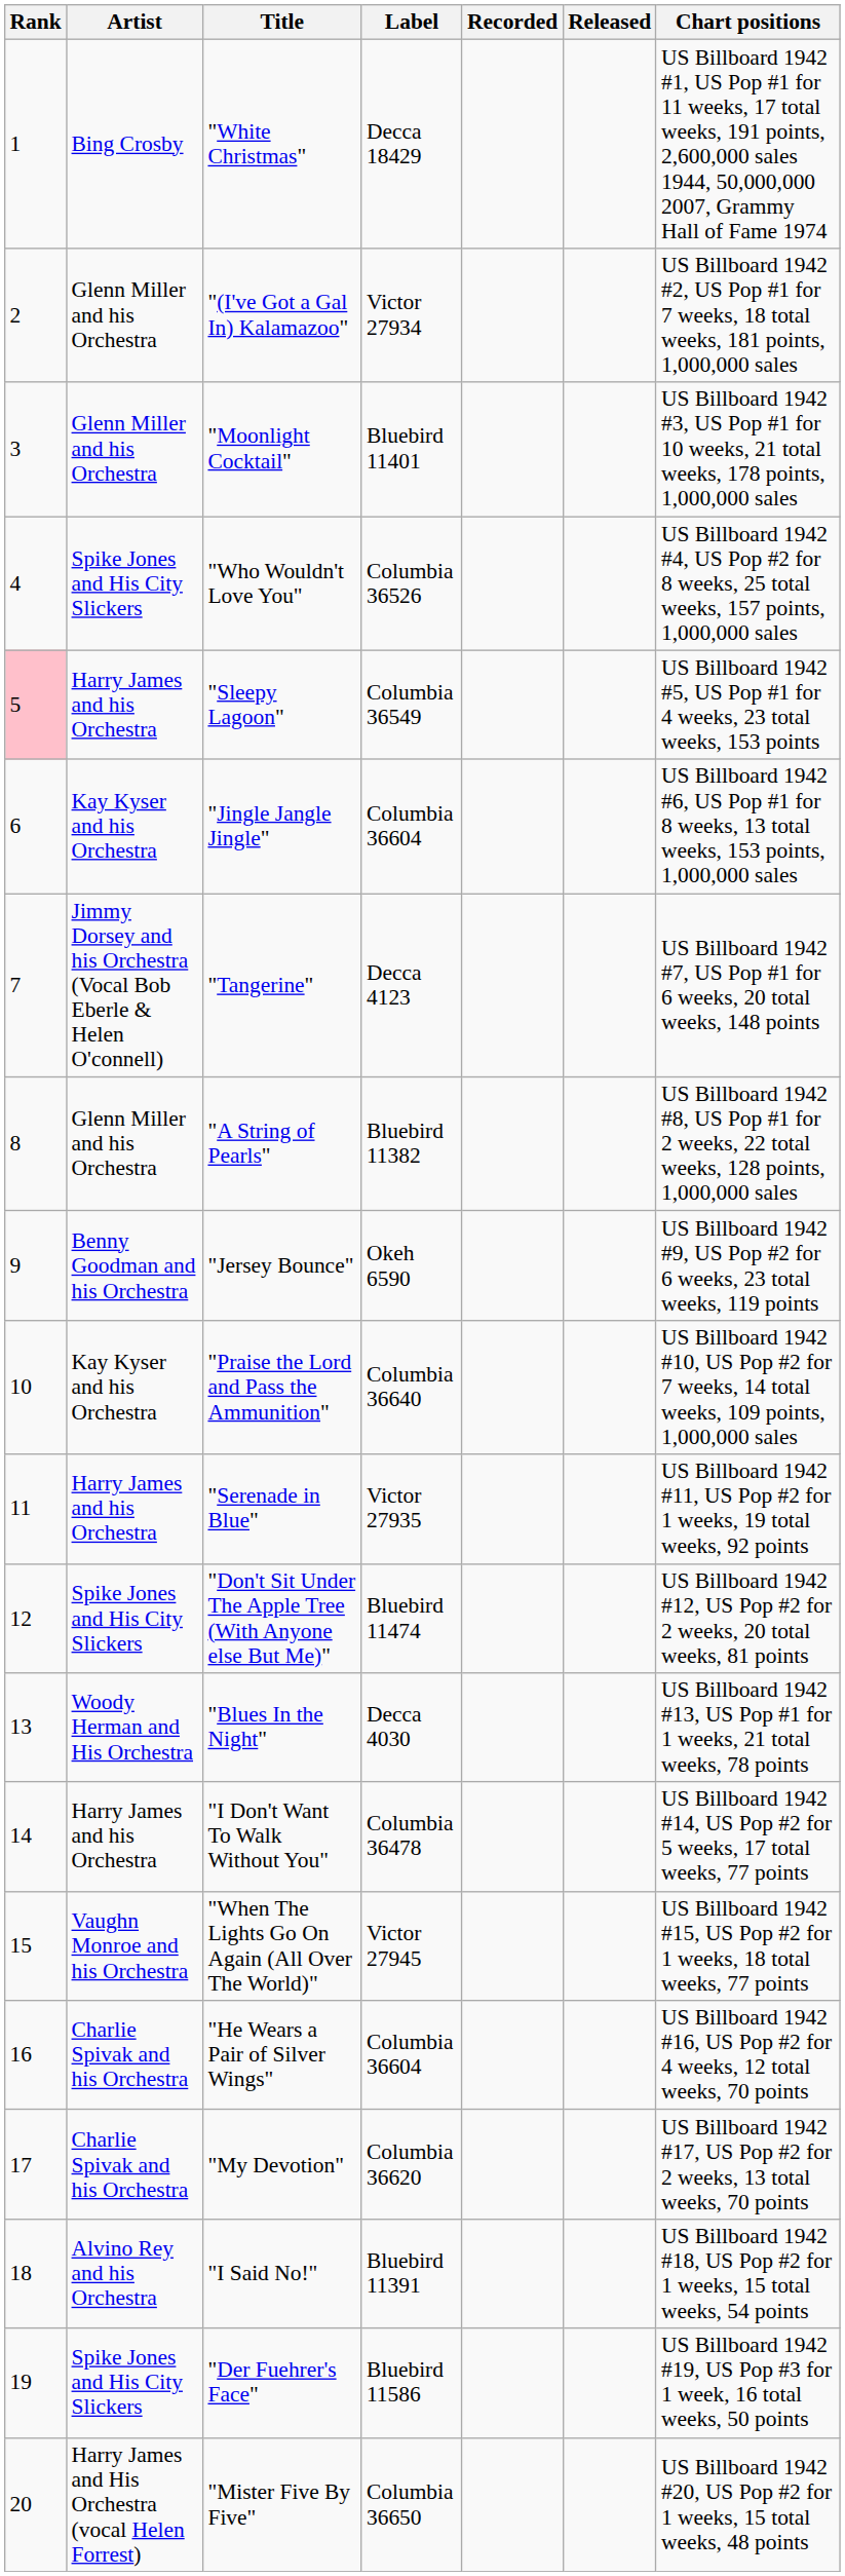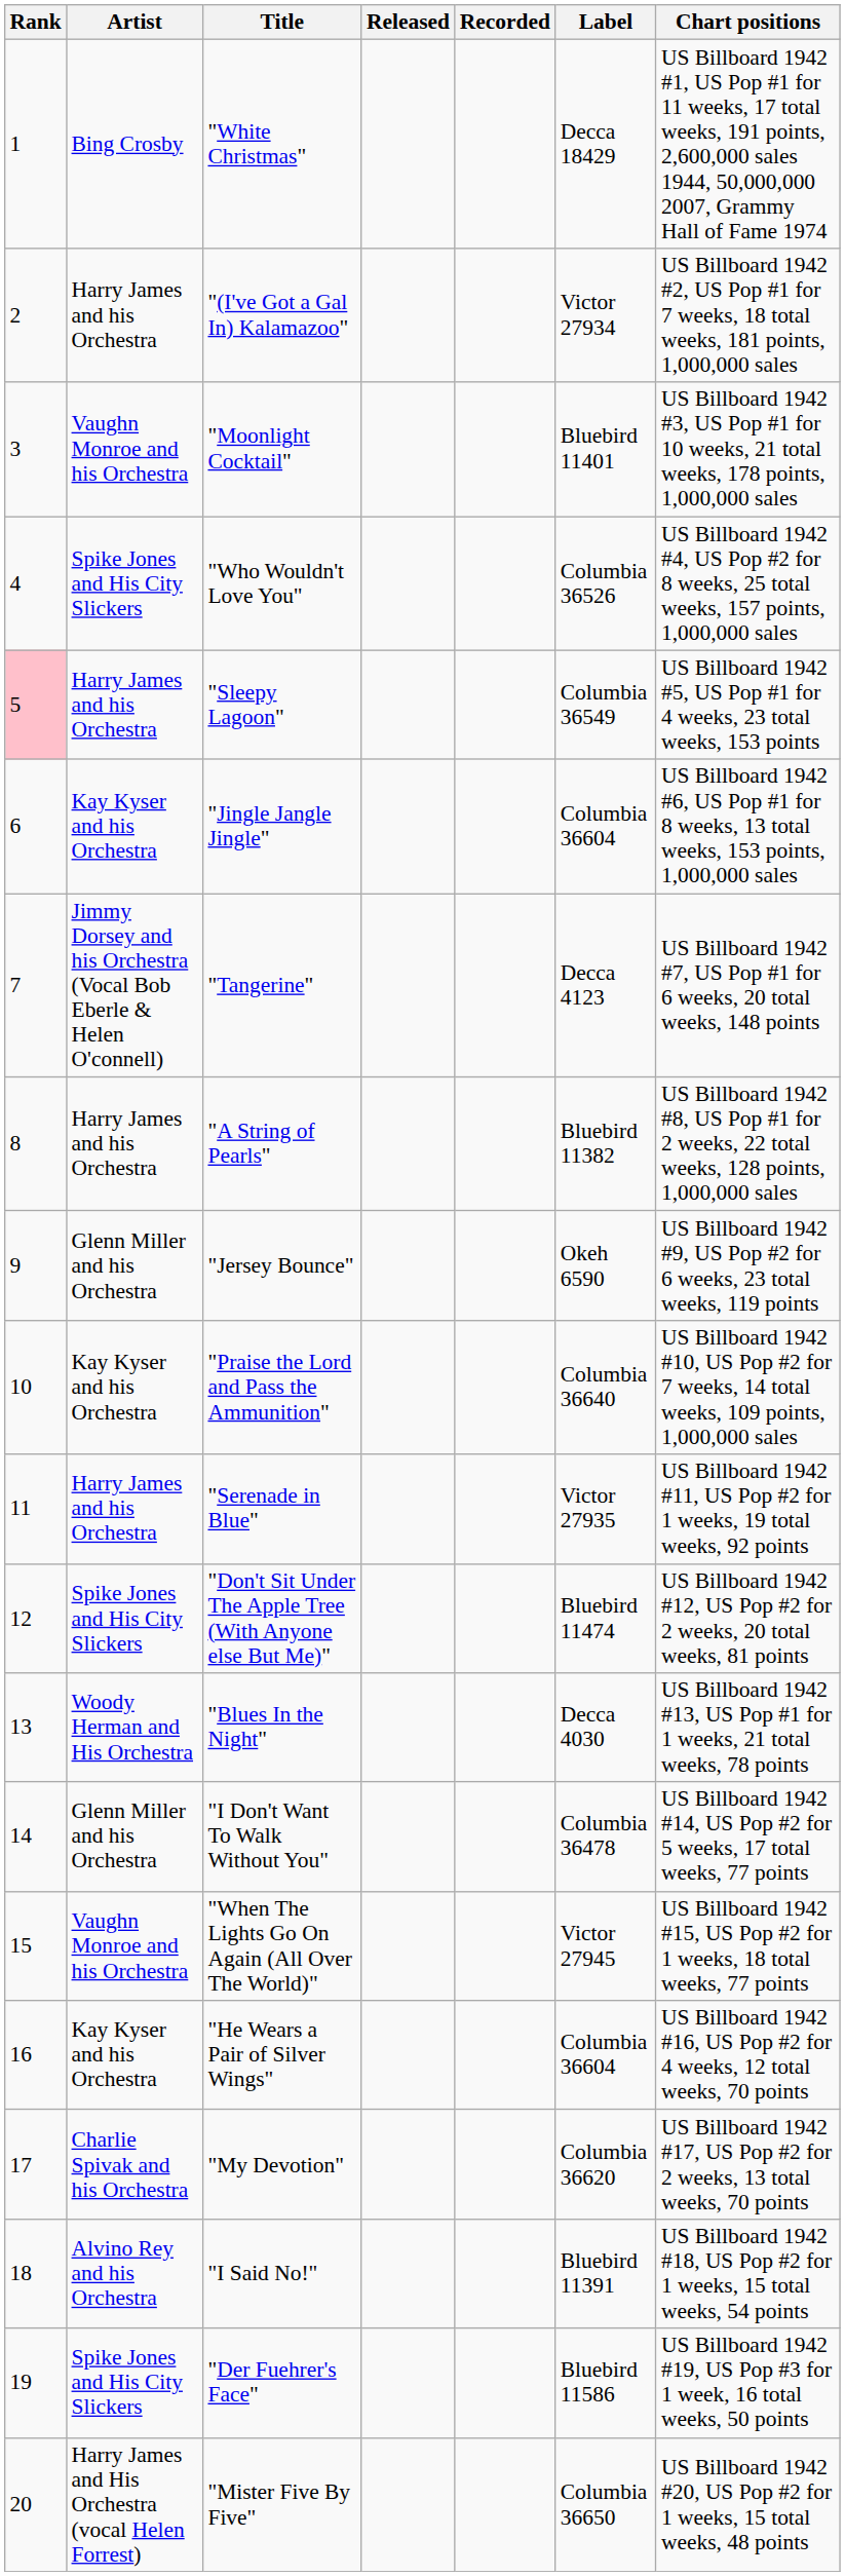 <table class="wikitable">
 <tr>
 <th>Rank</th>
 <th>Artist</th>
 <th>Title</th>
+<th>Released</th>
+<th>Recorded</th>
 <th>Label</th>
-<th>Recorded</th>
-<th>Released</th>
 <th>Chart positions</th>
 </tr>
 <tr>
 <td>1</td>
 <td><a href='#'>Bing Crosby</a></td>
 <td>"<a href='#'>White Christmas</a>"</td>
-<td>Decca 18429</td>
 <td></td>
 <td></td>
+<td>Decca 18429</td>
 <td>US Billboard 1942 #1, US Pop #1 for 11 weeks, 17 total weeks, 191 points, 2,600,000 sales 1944, 50,000,000 2007, Grammy Hall of Fame 1974</td>
 </tr>
 <tr>
 <td>2</td>
-<td>Glenn Miller and his Orchestra</td>
+<td>Harry James and his Orchestra</td>
 <td>"<a href='#'>(I've Got a Gal In) Kalamazoo</a>"</td>
-<td>Victor 27934</td>
 <td></td>
 <td></td>
+<td>Victor 27934</td>
 <td>US Billboard 1942 #2, US Pop #1 for 7 weeks, 18 total weeks, 181 points, 1,000,000 sales</td>
 </tr>
 <tr>
 <td>3</td>
-<td><a href='#'>Glenn Miller and his Orchestra</a></td>
+<td><a href='#'>Vaughn Monroe and his Orchestra</a></td>
 <td>"<a href='#'>Moonlight Cocktail</a>"</td>
-<td>Bluebird 11401</td>
 <td></td>
 <td></td>
+<td>Bluebird 11401</td>
 <td>US Billboard 1942 #3, US Pop #1 for 10 weeks, 21 total weeks, 178 points, 1,000,000 sales</td>
 </tr>
 <tr>
 <td>4</td>
 <td><a href='#'>Spike Jones and His City Slickers</a></td>
 <td>"Who Wouldn't Love You"</td>
-<td>Columbia 36526</td>
 <td></td>
 <td></td>
+<td>Columbia 36526</td>
 <td>US Billboard 1942 #4, US Pop #2 for 8 weeks, 25 total weeks, 157 points, 1,000,000 sales</td>
 </tr>
 <tr>
 <td style="background: pink;">5</td>
 <td><a href='#'>Harry James and his Orchestra</a></td>
 <td>"<a href='#'>Sleepy Lagoon</a>"</td>
-<td>Columbia 36549</td>
 <td></td>
 <td></td>
+<td>Columbia 36549</td>
 <td>US Billboard 1942 #5, US Pop #1 for 4 weeks, 23 total weeks, 153 points</td>
 </tr>
 <tr>
 <td>6</td>
 <td><a href='#'>Kay Kyser and his Orchestra</a></td>
 <td>"<a href='#'>Jingle Jangle Jingle</a>"</td>
-<td>Columbia 36604</td>
 <td></td>
 <td></td>
+<td>Columbia 36604</td>
 <td>US Billboard 1942 #6, US Pop #1 for 8 weeks, 13 total weeks, 153 points, 1,000,000 sales</td>
 </tr>
 <tr>
 <td>7</td>
 <td><a href='#'>Jimmy Dorsey and his Orchestra</a> (Vocal Bob Eberle & Helen O'connell)</td>
 <td>"<a href='#'>Tangerine</a>"</td>
-<td>Decca 4123</td>
 <td></td>
 <td></td>
+<td>Decca 4123</td>
 <td>US Billboard 1942 #7, US Pop #1 for 6 weeks, 20 total weeks, 148 points</td>
 </tr>
 <tr>
 <td>8</td>
-<td>Glenn Miller and his Orchestra</td>
+<td>Harry James and his Orchestra</td>
 <td>"<a href='#'>A String of Pearls</a>"</td>
-<td>Bluebird 11382</td>
 <td></td>
 <td></td>
+<td>Bluebird 11382</td>
 <td>US Billboard 1942 #8, US Pop #1 for 2 weeks, 22 total weeks, 128 points, 1,000,000 sales</td>
 </tr>
 <tr>
 <td>9</td>
-<td><a href='#'>Benny Goodman and his Orchestra</a></td>
+<td>Glenn Miller and his Orchestra</td>
 <td>"Jersey Bounce"</td>
-<td>Okeh 6590</td>
 <td></td>
 <td></td>
+<td>Okeh 6590</td>
 <td>US Billboard 1942 #9, US Pop #2 for 6 weeks, 23 total weeks, 119 points</td>
 </tr>
 <tr>
 <td>10</td>
 <td>Kay Kyser and his Orchestra</td>
 <td>"<a href='#'>Praise the Lord and Pass the Ammunition</a>"</td>
-<td>Columbia 36640</td>
 <td></td>
 <td></td>
+<td>Columbia 36640</td>
 <td>US Billboard 1942 #10, US Pop #2 for 7 weeks, 14 total weeks, 109 points, 1,000,000 sales</td>
 </tr>
 <tr>
 <td>11</td>
 <td><a href='#'>Harry James and his Orchestra</a></td>
 <td>"<a href='#'>Serenade in Blue</a>"</td>
-<td>Victor 27935</td>
 <td></td>
 <td></td>
+<td>Victor 27935</td>
 <td>US Billboard 1942 #11, US Pop #2 for 1 weeks, 19 total weeks, 92 points</td>
 </tr>
 <tr>
 <td>12</td>
 <td><a href='#'>Spike Jones and His City Slickers</a></td>
 <td>"<a href='#'>Don't Sit Under The Apple Tree (With Anyone else But Me)</a>"</td>
-<td>Bluebird 11474</td>
 <td></td>
 <td></td>
+<td>Bluebird 11474</td>
 <td>US Billboard 1942 #12, US Pop #2 for 2 weeks, 20 total weeks, 81 points</td>
 </tr>
 <tr>
 <td>13</td>
 <td><a href='#'>Woody Herman and His Orchestra</a></td>
 <td>"<a href='#'>Blues In the Night</a>"</td>
-<td>Decca 4030</td>
 <td></td>
 <td></td>
+<td>Decca 4030</td>
 <td>US Billboard 1942 #13, US Pop #1 for 1 weeks, 21 total weeks, 78 points</td>
 </tr>
 <tr>
 <td>14</td>
-<td>Harry James and his Orchestra</td>
+<td>Glenn Miller and his Orchestra</td>
 <td>"I Don't Want To Walk Without You"</td>
-<td>Columbia 36478</td>
 <td></td>
 <td></td>
+<td>Columbia 36478</td>
 <td>US Billboard 1942 #14, US Pop #2 for 5 weeks, 17 total weeks, 77 points</td>
 </tr>
 <tr>
 <td>15</td>
 <td><a href='#'>Vaughn Monroe and his Orchestra</a></td>
 <td>"When The Lights Go On Again (All Over The World)"</td>
-<td>Victor 27945</td>
 <td></td>
 <td></td>
+<td>Victor 27945</td>
 <td>US Billboard 1942 #15, US Pop #2 for 1 weeks, 18 total weeks, 77 points</td>
 </tr>
 <tr>
 <td>16</td>
-<td><a href='#'>Charlie Spivak and his Orchestra</a></td>
+<td>Kay Kyser and his Orchestra</td>
 <td>"He Wears a Pair of Silver Wings"</td>
-<td>Columbia 36604</td>
 <td></td>
 <td></td>
+<td>Columbia 36604</td>
 <td>US Billboard 1942 #16, US Pop #2 for 4 weeks, 12 total weeks, 70 points</td>
 </tr>
 <tr>
 <td>17</td>
 <td><a href='#'>Charlie Spivak and his Orchestra</a></td>
 <td>"My Devotion"</td>
-<td>Columbia 36620</td>
 <td></td>
 <td></td>
+<td>Columbia 36620</td>
 <td>US Billboard 1942 #17, US Pop #2 for 2 weeks, 13 total weeks, 70 points</td>
 </tr>
 <tr>
 <td>18</td>
 <td><a href='#'>Alvino Rey and his Orchestra</a></td>
 <td>"I Said No!"</td>
-<td>Bluebird 11391</td>
 <td></td>
 <td></td>
+<td>Bluebird 11391</td>
 <td>US Billboard 1942 #18, US Pop #2 for 1 weeks, 15 total weeks, 54 points</td>
 </tr>
 <tr>
 <td>19</td>
 <td><a href='#'>Spike Jones and His City Slickers</a></td>
 <td>"<a href='#'>Der Fuehrer's Face</a>"</td>
-<td>Bluebird 11586</td>
 <td></td>
 <td></td>
+<td>Bluebird 11586</td>
 <td>US Billboard 1942 #19, US Pop #3 for 1 week, 16 total weeks, 50 points</td>
 </tr>
 <tr>
 <td>20</td>
 <td>Harry James and His Orchestra (vocal <a href='#'>Helen Forrest</a>)</td>
 <td>"Mister Five By Five"</td>
-<td>Columbia 36650</td>
 <td></td>
 <td></td>
+<td>Columbia 36650</td>
 <td>US Billboard 1942 #20, US Pop #2 for 1 weeks, 15 total weeks, 48 points</td>
 </tr>
 </table>
